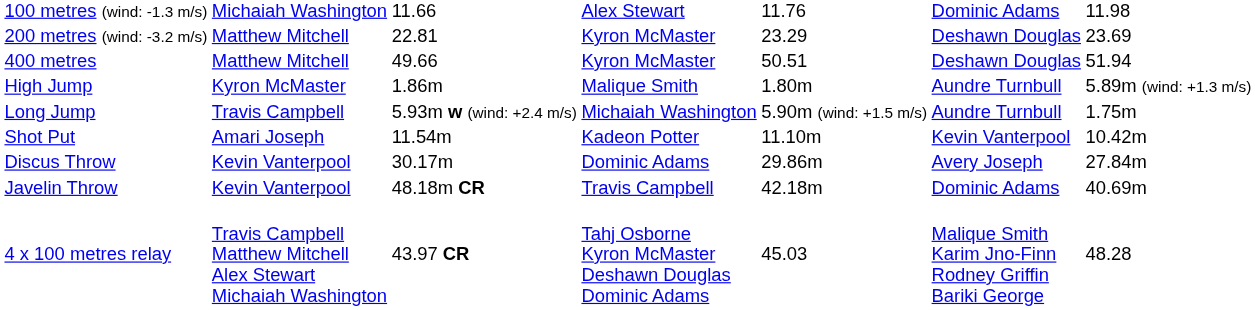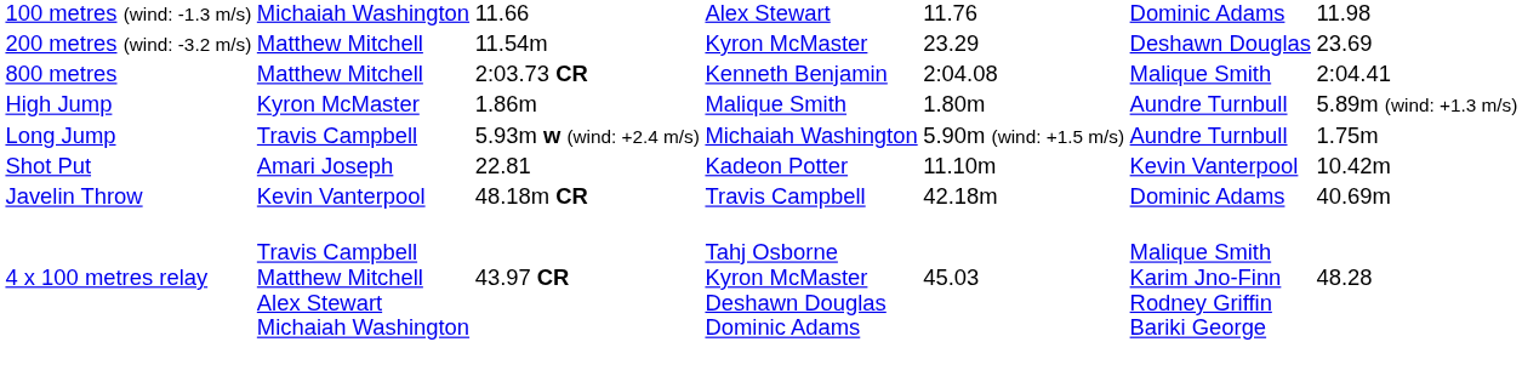 <table>
 <tr>
 <td><a href='#'>100 metres</a> <small>(wind: -1.3 m/s)</small></td>
 <td align=left><a href='#'>Michaiah Washington</a> <br> </td>
 <td>11.66</td>
 <td align=left><a href='#'>Alex Stewart</a> <br> </td>
 <td>11.76</td>
 <td align=left><a href='#'>Dominic Adams</a> <br> </td>
 <td>11.98</td>
 </tr>
 <tr>
 <td><a href='#'>200 metres</a> <small>(wind: -3.2 m/s)</small></td>
 <td align=left><a href='#'>Matthew Mitchell</a> <br> </td>
-<td>22.81</td>
+<td>11.54m</td>
 <td align=left><a href='#'>Kyron McMaster</a> <br> </td>
 <td>23.29</td>
 <td align=left><a href='#'>Deshawn Douglas</a> <br> </td>
 <td>23.69</td>
 </tr>
 <tr>
-<td><a href='#'>400 metres</a></td>
+<td><a href='#'>800 metres</a></td>
 <td align=left><a href='#'>Matthew Mitchell</a> <br> </td>
-<td>49.66</td>
-<td align=left><a href='#'>Kyron McMaster</a> <br> </td>
-<td>50.51</td>
-<td align=left><a href='#'>Deshawn Douglas</a> <br> </td>
-<td>51.94</td>
+<td>2:03.73 <strong>CR</strong></td>
+<td align=left><a href='#'>Kenneth Benjamin</a> <br> </td>
+<td>2:04.08</td>
+<td align=left><a href='#'>Malique Smith</a> <br> </td>
+<td>2:04.41</td>
 </tr>
 <tr>
 <td><a href='#'>High Jump</a></td>
 <td align=left><a href='#'>Kyron McMaster</a> <br> </td>
 <td>1.86m</td>
 <td align=left><a href='#'>Malique Smith</a> <br> </td>
 <td>1.80m</td>
 <td align=left><a href='#'>Aundre Turnbull</a> <br> </td>
 <td>5.89m <small>(wind: +1.3 m/s)</small></td>
 </tr>
 <tr>
 <td><a href='#'>Long Jump</a></td>
 <td align=left><a href='#'>Travis Campbell</a> <br> </td>
 <td>5.93m <strong>w</strong> <small>(wind: +2.4 m/s)</small></td>
 <td align=left><a href='#'>Michaiah Washington</a> <br> </td>
 <td>5.90m <small>(wind: +1.5 m/s)</small></td>
 <td align=left><a href='#'>Aundre Turnbull</a> <br> </td>
 <td>1.75m</td>
 </tr>
 <tr>
 <td><a href='#'>Shot Put</a></td>
 <td align=left><a href='#'>Amari Joseph</a> <br> </td>
-<td>11.54m</td>
+<td>22.81</td>
 <td align=left><a href='#'>Kadeon Potter</a> <br> </td>
 <td>11.10m</td>
 <td align=left><a href='#'>Kevin Vanterpool</a> <br> </td>
 <td>10.42m</td>
-</tr>
-<tr>
-<td><a href='#'>Discus Throw</a></td>
-<td align=left><a href='#'>Kevin Vanterpool</a> <br> </td>
-<td>30.17m</td>
-<td align=left><a href='#'>Dominic Adams</a> <br> </td>
-<td>29.86m</td>
-<td align=left><a href='#'>Avery Joseph</a> <br> </td>
-<td>27.84m</td>
 </tr>
 <tr>
 <td><a href='#'>Javelin Throw</a></td>
 <td align=left><a href='#'>Kevin Vanterpool</a> <br> </td>
 <td>48.18m <strong>CR</strong></td>
 <td align=left><a href='#'>Travis Campbell</a> <br> </td>
 <td>42.18m</td>
 <td align=left><a href='#'>Dominic Adams</a> <br> </td>
 <td>40.69m</td>
 </tr>
 <tr>
 <td><a href='#'>4 x 100 metres relay</a></td>
 <td><br><a href='#'>Travis Campbell</a><br><a href='#'>Matthew Mitchell</a><br><a href='#'>Alex Stewart</a><br><a href='#'>Michaiah Washington</a></td>
 <td>43.97 <strong>CR</strong></td>
 <td><br><a href='#'>Tahj Osborne</a><br><a href='#'>Kyron McMaster</a><br><a href='#'>Deshawn Douglas</a><br><a href='#'>Dominic Adams</a></td>
 <td>45.03</td>
 <td><br><a href='#'>Malique Smith</a><br><a href='#'>Karim Jno-Finn</a><br><a href='#'>Rodney Griffin</a><br><a href='#'>Bariki George</a></td>
 <td>48.28</td>
 </tr>
 </table>
